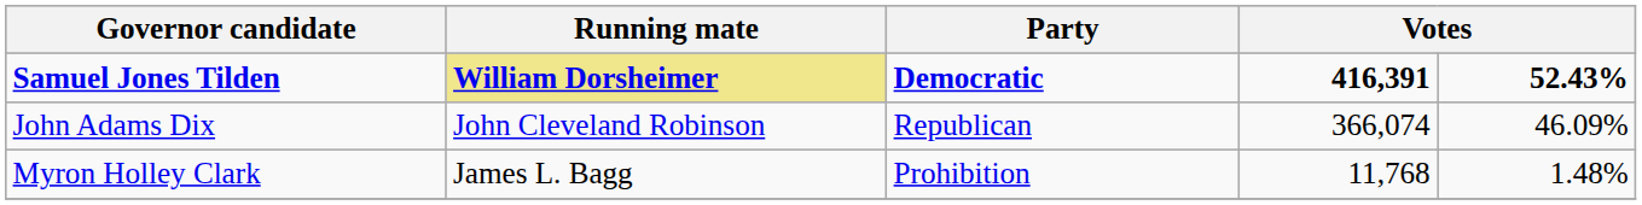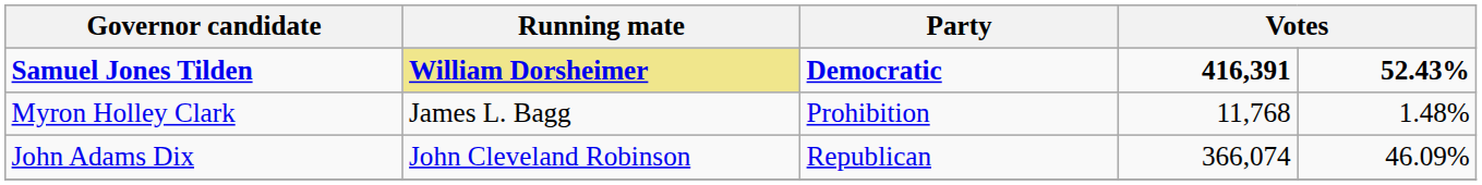 <table class=wikitable>
 <tr bgcolor=lightgrey>
 <th width="20%">Governor candidate</th>
 <th width="20%">Running mate</th>
 <th width="16%">Party</th>
 <th width="18%" colspan="2">Votes</th>
 </tr>
 <tr>
 <td><strong><a href='#'>Samuel Jones Tilden</a></strong></td>
 <td style="background: khaki;"><strong><a href='#'>William Dorsheimer</a></strong></td>
 <td><strong><a href='#'>Democratic</a></strong></td>
 <td align="right"><strong>416,391</strong></td>
 <td align="right"><strong>52.43%</strong></td>
 </tr>
 <tr>
+<td><a href='#'>Myron Holley Clark</a></td>
+<td>James L. Bagg</td>
+<td><a href='#'>Prohibition</a></td>
+<td align="right">11,768</td>
+<td align="right">1.48%</td>
+</tr>
+<tr>
 <td><a href='#'>John Adams Dix</a></td>
 <td><a href='#'>John Cleveland Robinson</a></td>
 <td><a href='#'>Republican</a></td>
 <td align="right">366,074</td>
 <td align="right">46.09%</td>
 </tr>
 <tr>
-<td><a href='#'>Myron Holley Clark</a></td>
-<td>James L. Bagg</td>
-<td><a href='#'>Prohibition</a></td>
-<td align="right">11,768</td>
-<td align="right">1.48%</td>
-</tr>
-<tr>
 </tr>
 </table>
